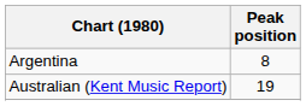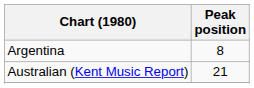 <table class="wikitable">
 <tr>
 <th>Chart (1980)</th>
 <th>Peak<br>position</th>
 </tr>
 <tr>
 <td>Argentina</td>
 <td align="center">8</td>
 </tr>
 <tr>
 <td>Australian (<a href='#'>Kent Music Report</a>)</td>
-<td align="center">19</td>
+<td align="center">21</td>
 </tr>
 <tr>
 </tr>
 <tr>
 </tr>
 </table>
